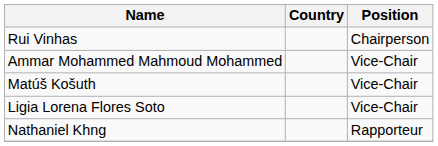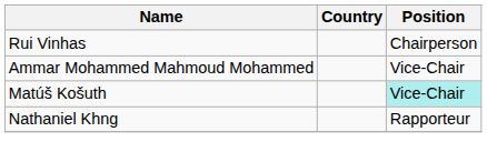 <table class="wikitable">
 <tr>
 <th>Name</th>
 <th>Country</th>
 <th>Position</th>
 </tr>
 <tr>
 <td>Rui Vinhas</td>
 <td></td>
 <td>Chairperson</td>
 </tr>
 <tr>
 <td>Ammar Mohammed Mahmoud Mohammed</td>
 <td></td>
 <td>Vice-Chair</td>
 </tr>
 <tr>
 <td>Matúš Košuth</td>
 <td></td>
-<td>Vice-Chair</td>
-</tr>
-<tr>
-<td>Ligia Lorena Flores Soto</td>
-<td></td>
-<td>Vice-Chair</td>
+<td style="background: paleturquoise;">Vice-Chair</td>
 </tr>
 <tr>
 <td>Nathaniel Khng</td>
 <td></td>
 <td>Rapporteur</td>
 </tr>
 <tr>
 </tr>
 </table>
